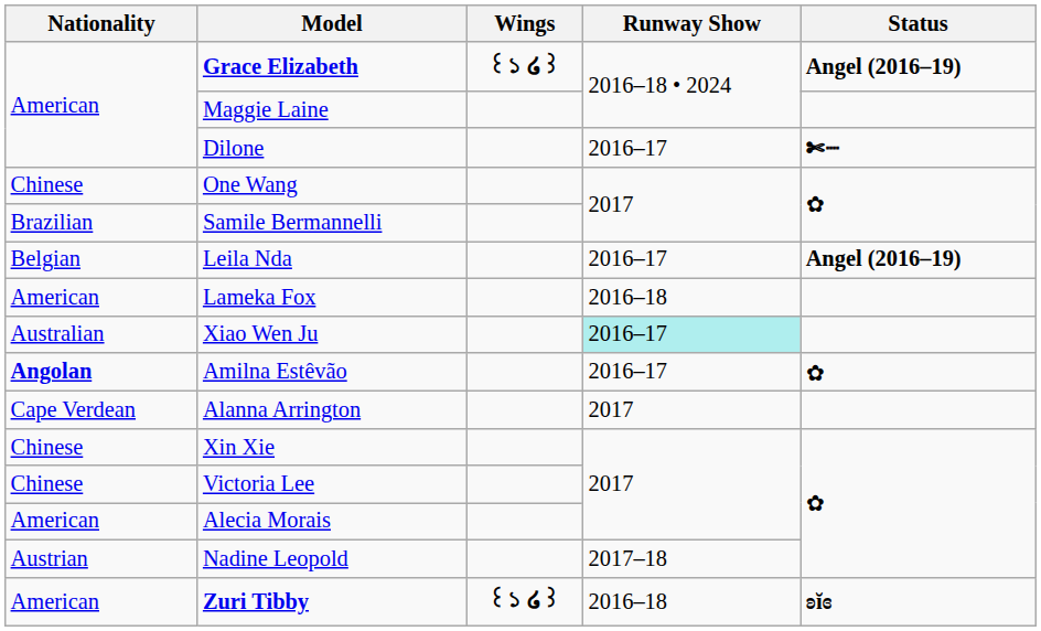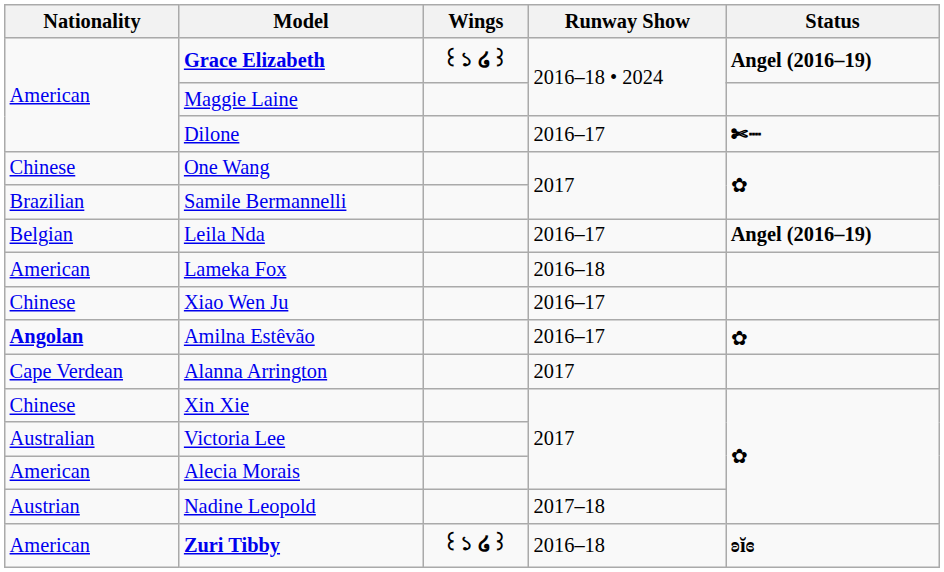 <table class="sortable wikitable"  style="font-size:85%; width:100%;">
 <tr>
 <th>Nationality</th>
 <th>Model</th>
 <th>Wings</th>
 <th>Runway Show</th>
 <th>Status</th>
 </tr>
 <tr>
 <td rowspan="3"> <a href='#'>American</a></td>
 <td><strong><a href='#'>Grace Elizabeth</a></strong></td>
 <td align="center"><strong>꒰১ ໒꒱</strong></td>
 <td rowspan="2">2016–18 • 2024</td>
 <td><strong> Angel (2016–19)</strong></td>
 </tr>
 <tr>
 <td><a href='#'>Maggie Laine</a></td>
 <td></td>
 <td></td>
 </tr>
 <tr>
 <td><a href='#'>Dilone</a></td>
 <td></td>
 <td>2016–17</td>
 <td><strong>✄┈</strong></td>
 </tr>
 <tr>
 <td> <a href='#'>Chinese</a></td>
 <td><a href='#'>One Wang</a></td>
 <td></td>
 <td rowspan="2">2017</td>
 <td rowspan="2">✿</td>
 </tr>
 <tr>
 <td> <a href='#'>Brazilian</a></td>
 <td><a href='#'>Samile Bermannelli</a></td>
 <td></td>
 </tr>
 <tr>
 <td> <a href='#'>Belgian</a></td>
 <td><a href='#'>Leila Nda</a></td>
 <td></td>
 <td>2016–17</td>
 <td><strong> Angel (2016–19)</strong></td>
 </tr>
 <tr>
 <td> <a href='#'>American</a></td>
 <td><a href='#'>Lameka Fox</a></td>
 <td></td>
 <td>2016–18</td>
 <td></td>
 </tr>
 <tr>
-<td> <a href='#'>Australian</a></td>
+<td> <a href='#'>Chinese</a></td>
 <td><a href='#'>Xiao Wen Ju</a></td>
 <td></td>
-<td style="background: paleturquoise;">2016–17</td>
+<td>2016–17</td>
 <td></td>
 </tr>
 <tr>
 <td><strong> <a href='#'>Angolan</a></strong></td>
 <td><a href='#'>Amilna Estêvão</a></td>
 <td></td>
 <td>2016–17</td>
 <td>✿</td>
 </tr>
 <tr>
 <td> <a href='#'>Cape Verdean</a></td>
 <td><a href='#'>Alanna Arrington</a></td>
 <td></td>
 <td>2017</td>
 <td></td>
 </tr>
 <tr>
 <td> <a href='#'>Chinese</a></td>
 <td><a href='#'>Xin Xie</a></td>
 <td></td>
 <td rowspan="3">2017</td>
 <td rowspan="4">✿</td>
 </tr>
 <tr>
-<td> <a href='#'>Chinese</a></td>
+<td> <a href='#'>Australian</a></td>
 <td><a href='#'>Victoria Lee</a></td>
 <td></td>
 </tr>
 <tr>
 <td> <a href='#'>American</a></td>
 <td><a href='#'>Alecia Morais</a></td>
 <td></td>
 </tr>
 <tr>
 <td> <a href='#'>Austrian</a></td>
 <td><a href='#'>Nadine Leopold</a></td>
 <td></td>
 <td>2017–18</td>
 </tr>
 <tr>
 <td> <a href='#'>American</a></td>
 <td><strong><a href='#'>Zuri Tibby</a></strong></td>
 <td align="center"><strong>꒰১ ໒꒱</strong></td>
 <td>2016–18</td>
 <td><strong>ʚĭɞ</strong></td>
 </tr>
 </table>
